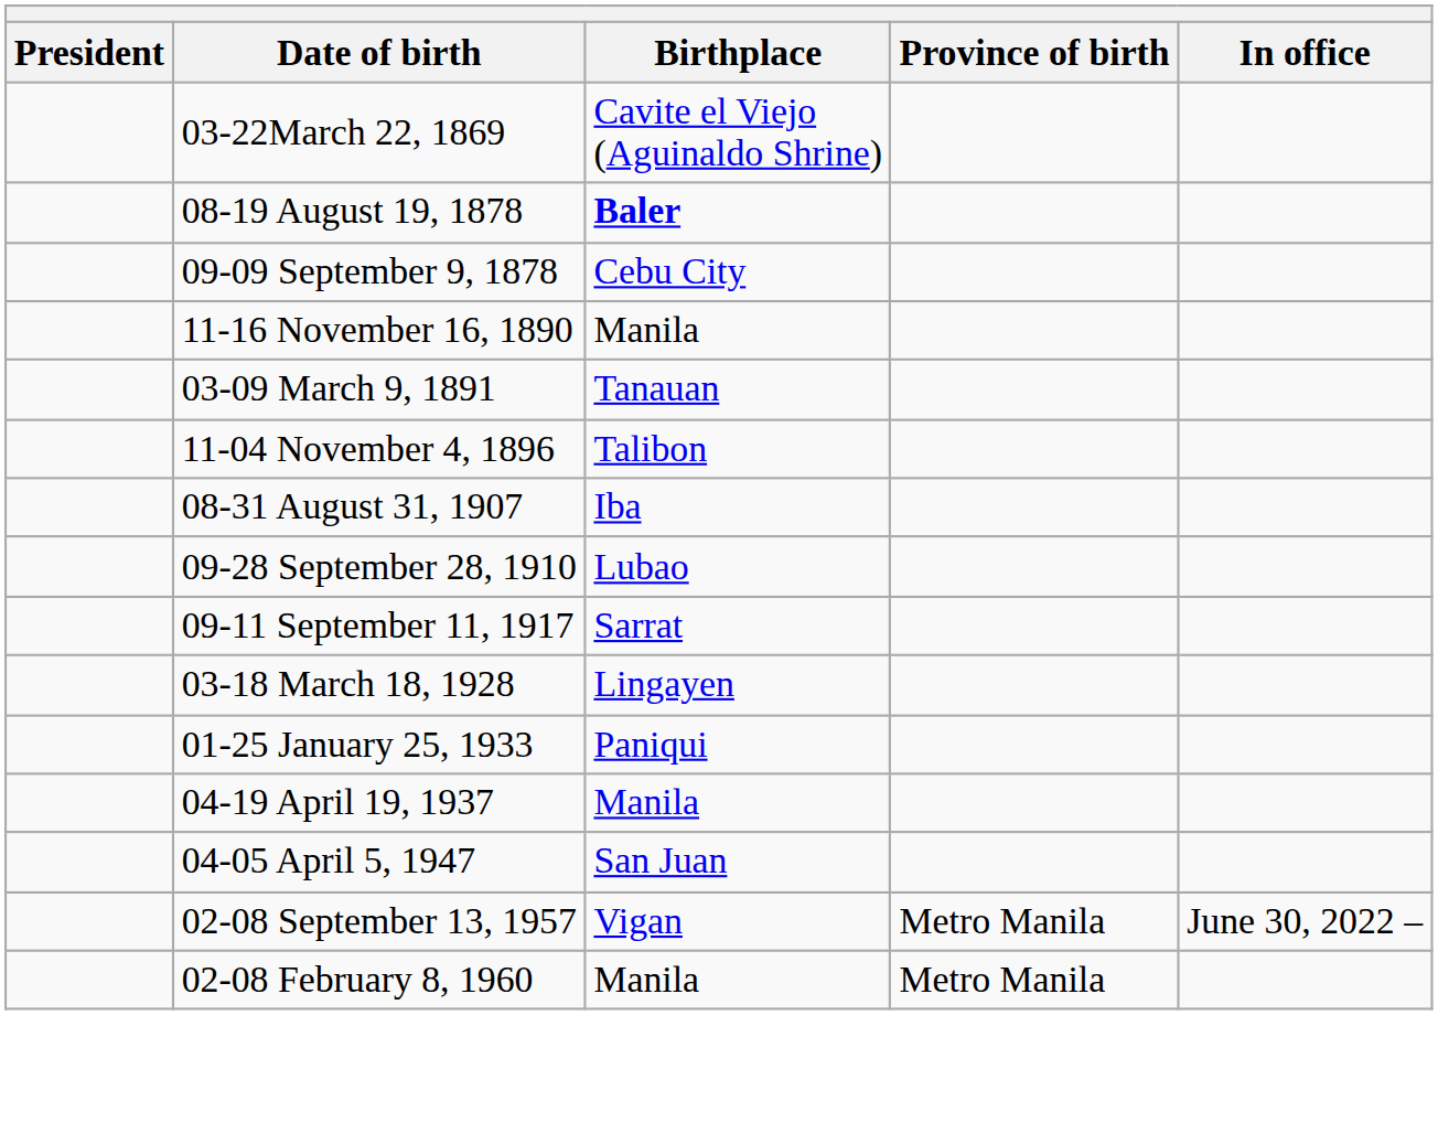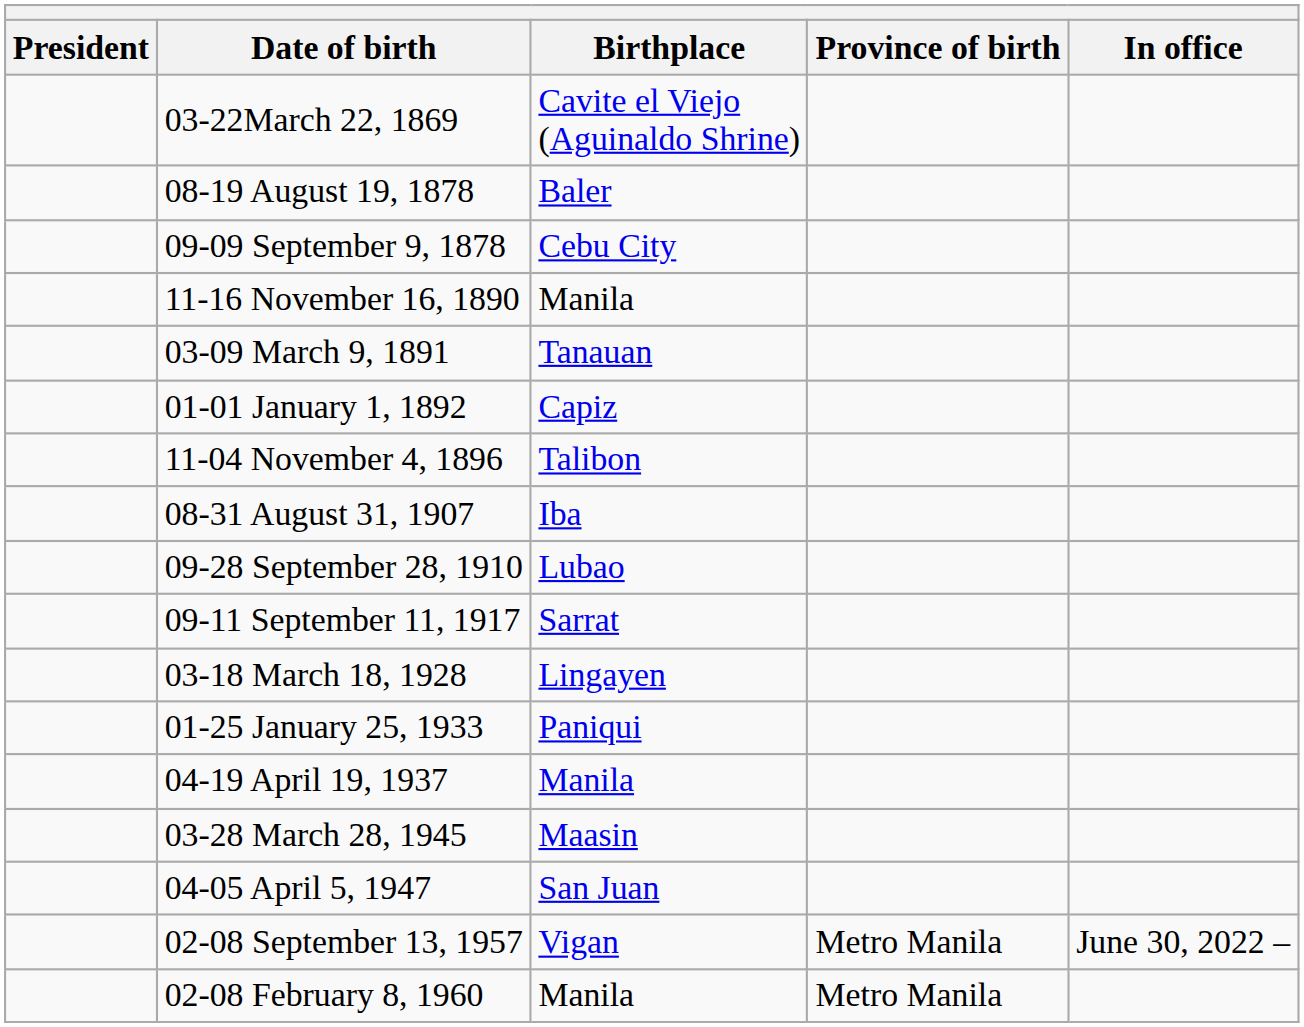 <table class="wikitable sortable">
 <tr>
 <th colspan="5"></th>
 </tr>
 <tr>
 <th>President</th>
 <th>Date of birth</th>
 <th>Birthplace</th>
 <th>Province of birth</th>
 <th>In office</th>
 </tr>
 <tr>
 <td></td>
 <td><span>03-22</span>March 22, 1869</td>
 <td><a href='#'>Cavite el Viejo</a><br>(<a href='#'>Aguinaldo Shrine</a>)</td>
 <td></td>
 <td></td>
 </tr>
 <tr>
 <td></td>
 <td><span>08-19</span> August 19, 1878</td>
-<td><strong><a href='#'>Baler</a></strong></td>
+<td><a href='#'>Baler</a></td>
 <td></td>
 <td></td>
 </tr>
 <tr>
 <td></td>
 <td><span>09-09</span> September 9, 1878</td>
 <td><a href='#'>Cebu City</a></td>
 <td></td>
 <td></td>
 </tr>
 <tr>
 <td></td>
 <td><span>11-16</span> November 16, 1890</td>
 <td>Manila</td>
 <td></td>
 <td></td>
 </tr>
 <tr>
 <td></td>
 <td><span>03-09</span> March 9, 1891</td>
 <td><a href='#'>Tanauan</a></td>
+<td></td>
+<td></td>
+</tr>
+<tr>
+<td></td>
+<td><span>01-01</span> January 1, 1892</td>
+<td><a href='#'>Capiz</a></td>
 <td></td>
 <td></td>
 </tr>
 <tr>
 <td></td>
 <td><span>11-04</span> November 4, 1896</td>
 <td><a href='#'>Talibon</a></td>
 <td></td>
 <td></td>
 </tr>
 <tr>
 <td></td>
 <td><span>08-31</span> August 31, 1907</td>
 <td><a href='#'>Iba</a></td>
 <td></td>
 <td></td>
 </tr>
 <tr>
 <td></td>
 <td><span>09-28</span> September 28, 1910</td>
 <td><a href='#'>Lubao</a></td>
 <td></td>
 <td></td>
 </tr>
 <tr>
 <td></td>
 <td><span>09-11</span> September 11, 1917</td>
 <td><a href='#'>Sarrat</a></td>
 <td></td>
 <td></td>
 </tr>
 <tr>
 <td></td>
 <td><span>03-18</span> March 18, 1928</td>
 <td><a href='#'>Lingayen</a></td>
 <td></td>
 <td></td>
 </tr>
 <tr>
 <td></td>
 <td><span>01-25</span> January 25, 1933</td>
 <td><a href='#'>Paniqui</a></td>
 <td></td>
 <td></td>
 </tr>
 <tr>
 <td></td>
 <td><span>04-19</span> April 19, 1937</td>
 <td><a href='#'>Manila</a></td>
 <td></td>
 <td></td>
 </tr>
 <tr>
 <td></td>
+<td><span>03-28</span> March 28, 1945</td>
+<td><a href='#'>Maasin</a></td>
+<td></td>
+<td></td>
+</tr>
+<tr>
+<td></td>
 <td><span>04-05</span> April 5, 1947</td>
 <td><a href='#'>San Juan</a></td>
 <td></td>
 <td></td>
 </tr>
 <tr>
 <td></td>
 <td><span>02-08</span> September 13, 1957</td>
 <td><a href='#'>Vigan</a></td>
 <td>Metro Manila</td>
 <td>June 30, 2022 – </td>
 </tr>
 <tr>
 <td></td>
 <td><span>02-08</span> February 8, 1960</td>
 <td>Manila</td>
 <td>Metro Manila</td>
 <td></td>
 </tr>
 </table>
